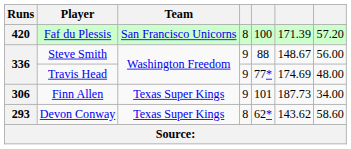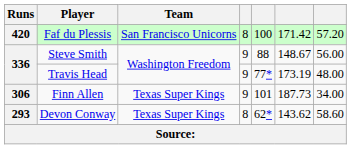 <table class="wikitable"  style="text-align: center;font-size:90%">
 <tr>
 <th>Runs</th>
 <th>Player</th>
 <th>Team</th>
 <th></th>
 <th></th>
 <th></th>
 <th></th>
 </tr>
 <tr style="background:#cfc">
 <th>420</th>
 <td><a href='#'>Faf du Plessis</a></td>
 <td><a href='#'>San Francisco Unicorns</a></td>
 <td>8</td>
 <td>100</td>
-<td>171.39</td>
+<td>171.42</td>
 <td>57.20</td>
 </tr>
 <tr>
 <th rowspan="2">336</th>
 <td><a href='#'>Steve Smith</a></td>
 <td rowspan="2"><a href='#'>Washington Freedom</a></td>
 <td>9</td>
 <td>88</td>
 <td>148.67</td>
 <td>56.00</td>
 </tr>
 <tr>
 <td><a href='#'>Travis Head</a></td>
 <td>9</td>
 <td>77<a href='#'>*</a></td>
-<td>174.69</td>
+<td>173.19</td>
 <td>48.00</td>
 </tr>
 <tr>
 <th>306</th>
 <td><a href='#'>Finn Allen</a></td>
 <td><a href='#'>Texas Super Kings</a></td>
 <td>9</td>
 <td>101</td>
 <td>187.73</td>
 <td>34.00</td>
 </tr>
 <tr>
 <th>293</th>
 <td><a href='#'>Devon Conway</a></td>
 <td><a href='#'>Texas Super Kings</a></td>
 <td>8</td>
 <td>62<a href='#'>*</a></td>
 <td>143.62</td>
 <td>58.60</td>
 </tr>
 <tr>
 <th colspan="7">Source: </th>
 </tr>
 </table>
